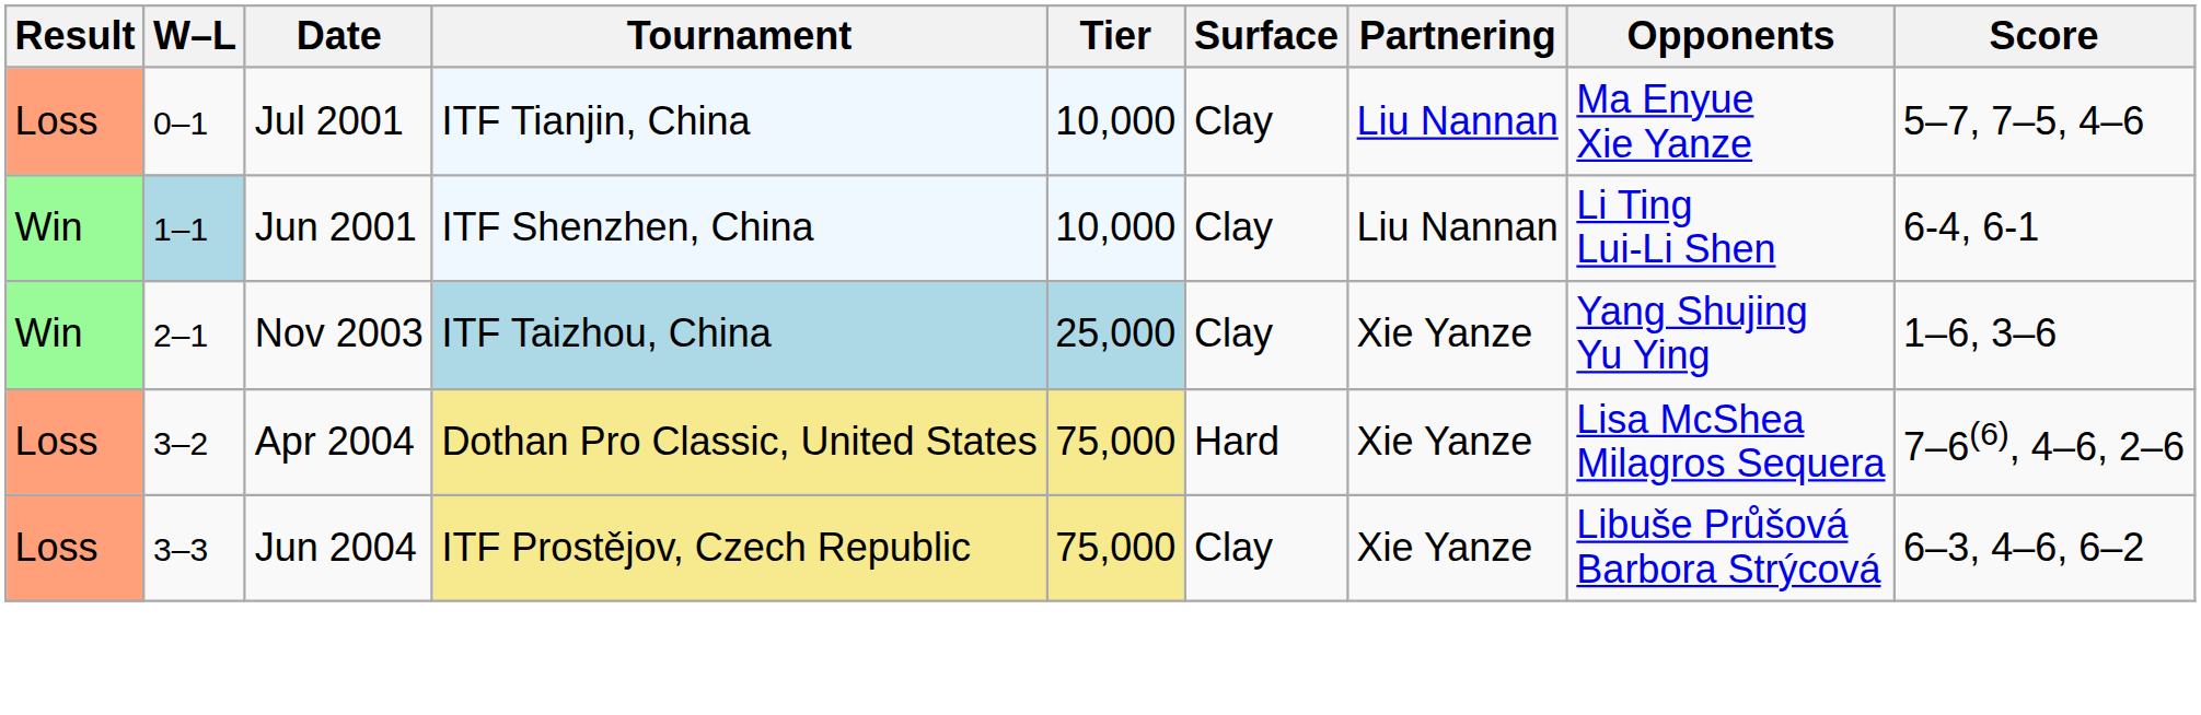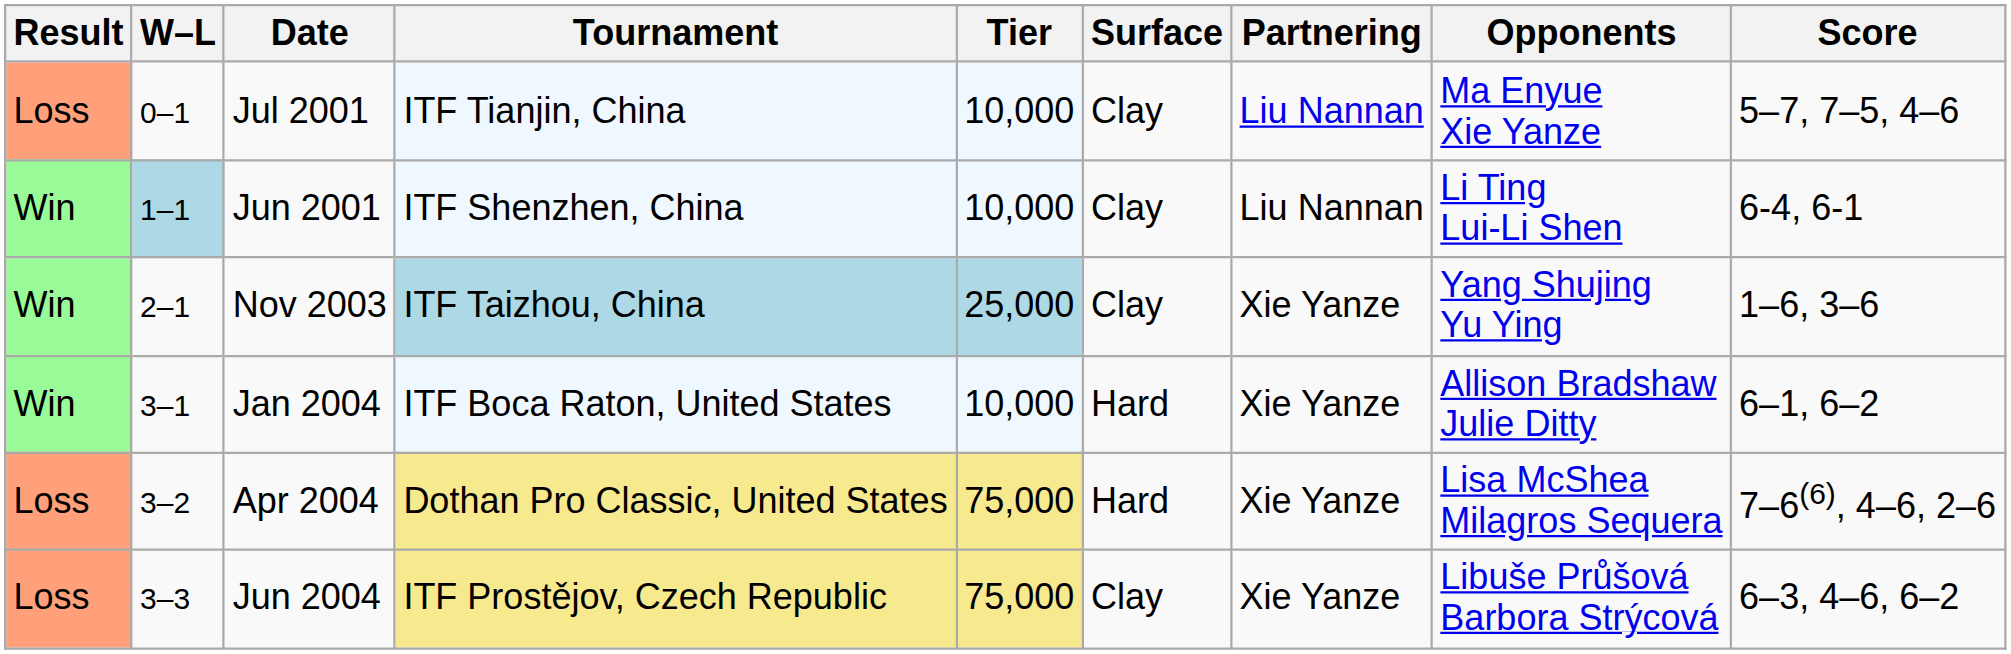 <table class="wikitable sortable">
 <tr>
 <th>Result</th>
 <th class="unsortable">W–L</th>
 <th>Date</th>
 <th>Tournament</th>
 <th>Tier</th>
 <th>Surface</th>
 <th>Partnering</th>
 <th>Opponents</th>
 <th class="unsortable">Score</th>
 </tr>
 <tr>
 <td bgcolor="FFA07A">Loss</td>
 <td><small>0–1</small></td>
 <td>Jul 2001</td>
 <td bgcolor="#f0f8ff">ITF Tianjin, China</td>
 <td bgcolor="#f0f8ff">10,000</td>
 <td>Clay</td>
 <td> <a href='#'>Liu Nannan</a></td>
 <td> <a href='#'>Ma Enyue</a> <br>  <a href='#'>Xie Yanze</a></td>
 <td>5–7, 7–5, 4–6</td>
 </tr>
 <tr>
 <td style="background:#98fb98;">Win</td>
 <td style="background: lightblue;"><small>1–1</small></td>
 <td>Jun 2001</td>
 <td bgcolor="#f0f8ff">ITF Shenzhen, China</td>
 <td bgcolor="#f0f8ff">10,000</td>
 <td>Clay</td>
 <td> Liu Nannan</td>
 <td> <a href='#'>Li Ting</a> <br>  <a href='#'>Lui-Li Shen</a></td>
 <td>6-4, 6-1</td>
 </tr>
 <tr>
 <td bgcolor="98FB98">Win</td>
 <td><small>2–1</small></td>
 <td>Nov 2003</td>
 <td style="background:lightblue;">ITF Taizhou, China</td>
 <td style="background:lightblue;">25,000</td>
 <td>Clay</td>
 <td> Xie Yanze</td>
 <td> <a href='#'>Yang Shujing</a> <br>  <a href='#'>Yu Ying</a></td>
 <td>1–6, 3–6</td>
 </tr>
 <tr>
+<td bgcolor="98FB98">Win</td>
+<td><small>3–1</small></td>
+<td>Jan 2004</td>
+<td bgcolor="#f0f8ff">ITF Boca Raton, United States</td>
+<td bgcolor="#f0f8ff">10,000</td>
+<td>Hard</td>
+<td> Xie Yanze</td>
+<td> <a href='#'>Allison Bradshaw</a> <br>  <a href='#'>Julie Ditty</a></td>
+<td>6–1, 6–2</td>
+</tr>
+<tr>
 <td bgcolor="FFA07A">Loss</td>
 <td><small>3–2</small></td>
 <td>Apr 2004</td>
 <td style="background:#f7e98e;">Dothan Pro Classic, United States</td>
 <td style="background:#f7e98e;">75,000</td>
 <td>Hard</td>
 <td> Xie Yanze</td>
 <td> <a href='#'>Lisa McShea</a> <br>  <a href='#'>Milagros Sequera</a></td>
 <td>7–6<sup>(6)</sup>, 4–6, 2–6</td>
 </tr>
 <tr>
 <td bgcolor="FFA07A">Loss</td>
 <td><small>3–3</small></td>
 <td>Jun 2004</td>
 <td style="background:#f7e98e;">ITF Prostějov, Czech Republic</td>
 <td style="background:#f7e98e;">75,000</td>
 <td>Clay</td>
 <td> Xie Yanze</td>
 <td> <a href='#'>Libuše Průšová</a> <br>  <a href='#'>Barbora Strýcová</a></td>
 <td>6–3, 4–6, 6–2</td>
 </tr>
 </table>
